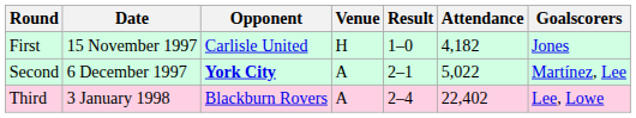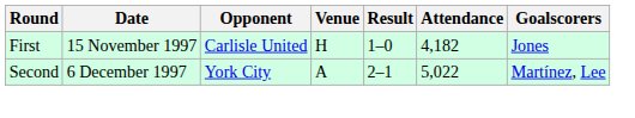 <table class="wikitable">
 <tr>
 <th>Round</th>
 <th>Date</th>
 <th>Opponent</th>
 <th>Venue</th>
 <th>Result</th>
 <th>Attendance</th>
 <th>Goalscorers</th>
 </tr>
 <tr style="background-color: #d0ffe3;">
 <td>First</td>
 <td>15 November 1997</td>
 <td><a href='#'>Carlisle United</a></td>
 <td>H</td>
 <td>1–0</td>
 <td>4,182</td>
 <td><a href='#'>Jones</a></td>
 </tr>
 <tr style="background-color: #d0ffe3;">
 <td>Second</td>
 <td>6 December 1997</td>
-<td><strong><a href='#'>York City</a></strong></td>
+<td><a href='#'>York City</a></td>
 <td>A</td>
 <td>2–1</td>
 <td>5,022</td>
 <td><a href='#'>Martínez</a>, <a href='#'>Lee</a></td>
 </tr>
-<tr style="background-color: #ffd0e3;">
-<td>Third</td>
-<td>3 January 1998</td>
-<td><a href='#'>Blackburn Rovers</a></td>
-<td>A</td>
-<td>2–4</td>
-<td>22,402</td>
-<td><a href='#'>Lee</a>, <a href='#'>Lowe</a></td>
-</tr>
 </table>
